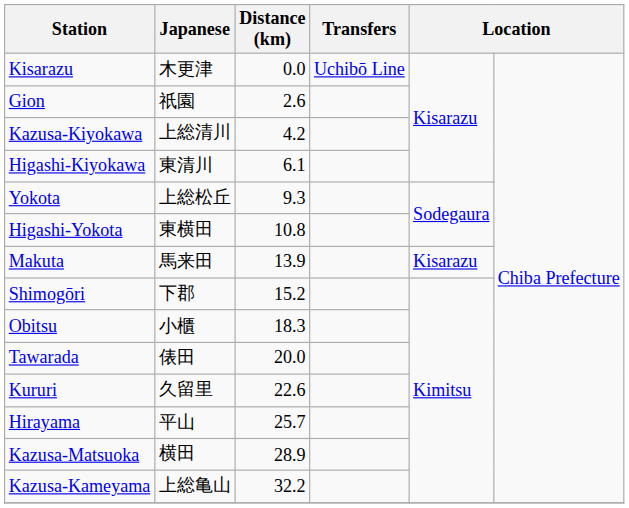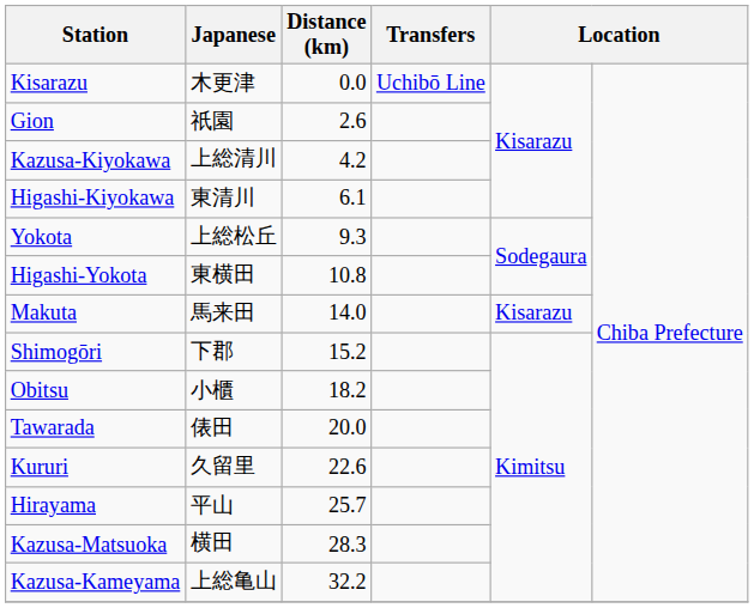 <table class=wikitable>
 <tr>
 <th>Station</th>
 <th>Japanese</th>
 <th>Distance <br>(km)</th>
 <th>Transfers</th>
 <th colspan=2>Location</th>
 </tr>
 <tr>
 <td><a href='#'>Kisarazu</a></td>
 <td>木更津</td>
 <td align=right>0.0</td>
 <td><a href='#'>Uchibō Line</a></td>
 <td rowspan=4><a href='#'>Kisarazu</a></td>
 <td rowspan=14><a href='#'>Chiba Prefecture</a></td>
 </tr>
 <tr>
 <td><a href='#'>Gion</a></td>
 <td>祇園</td>
 <td align=right>2.6</td>
 <td></td>
 </tr>
 <tr>
 <td><a href='#'>Kazusa-Kiyokawa</a></td>
 <td>上総清川</td>
 <td align=right>4.2</td>
 <td></td>
 </tr>
 <tr>
 <td><a href='#'>Higashi-Kiyokawa</a></td>
 <td>東清川</td>
 <td align=right>6.1</td>
 <td></td>
 </tr>
 <tr>
 <td><a href='#'>Yokota</a></td>
 <td>上総松丘</td>
 <td align=right>9.3</td>
 <td></td>
 <td rowspan=2><a href='#'>Sodegaura</a></td>
 </tr>
 <tr>
 <td><a href='#'>Higashi-Yokota</a></td>
 <td>東横田</td>
 <td align=right>10.8</td>
 <td></td>
 </tr>
 <tr>
 <td><a href='#'>Makuta</a></td>
 <td>馬来田</td>
-<td align=right>13.9</td>
+<td align=right>14.0</td>
 <td></td>
 <td rowspan=1><a href='#'>Kisarazu</a></td>
 </tr>
 <tr>
 <td><a href='#'>Shimogōri</a></td>
 <td>下郡</td>
 <td align=right>15.2</td>
 <td></td>
 <td rowspan=7><a href='#'>Kimitsu</a></td>
 </tr>
 <tr>
 <td><a href='#'>Obitsu</a></td>
 <td>小櫃</td>
-<td align=right>18.3</td>
+<td align=right>18.2</td>
 <td></td>
 </tr>
 <tr>
 <td><a href='#'>Tawarada</a></td>
 <td>俵田</td>
 <td align=right>20.0</td>
 <td></td>
 </tr>
 <tr>
 <td><a href='#'>Kururi</a></td>
 <td>久留里</td>
 <td align=right>22.6</td>
 <td></td>
 </tr>
 <tr>
 <td><a href='#'>Hirayama</a></td>
 <td>平山</td>
 <td align=right>25.7</td>
 <td></td>
 </tr>
 <tr>
 <td><a href='#'>Kazusa-Matsuoka</a></td>
 <td>横田</td>
-<td align=right>28.9</td>
+<td align=right>28.3</td>
 <td></td>
 </tr>
 <tr>
 <td><a href='#'>Kazusa-Kameyama</a></td>
 <td>上総亀山</td>
 <td align=right>32.2</td>
 <td></td>
 </tr>
 <tr>
 </tr>
 </table>
